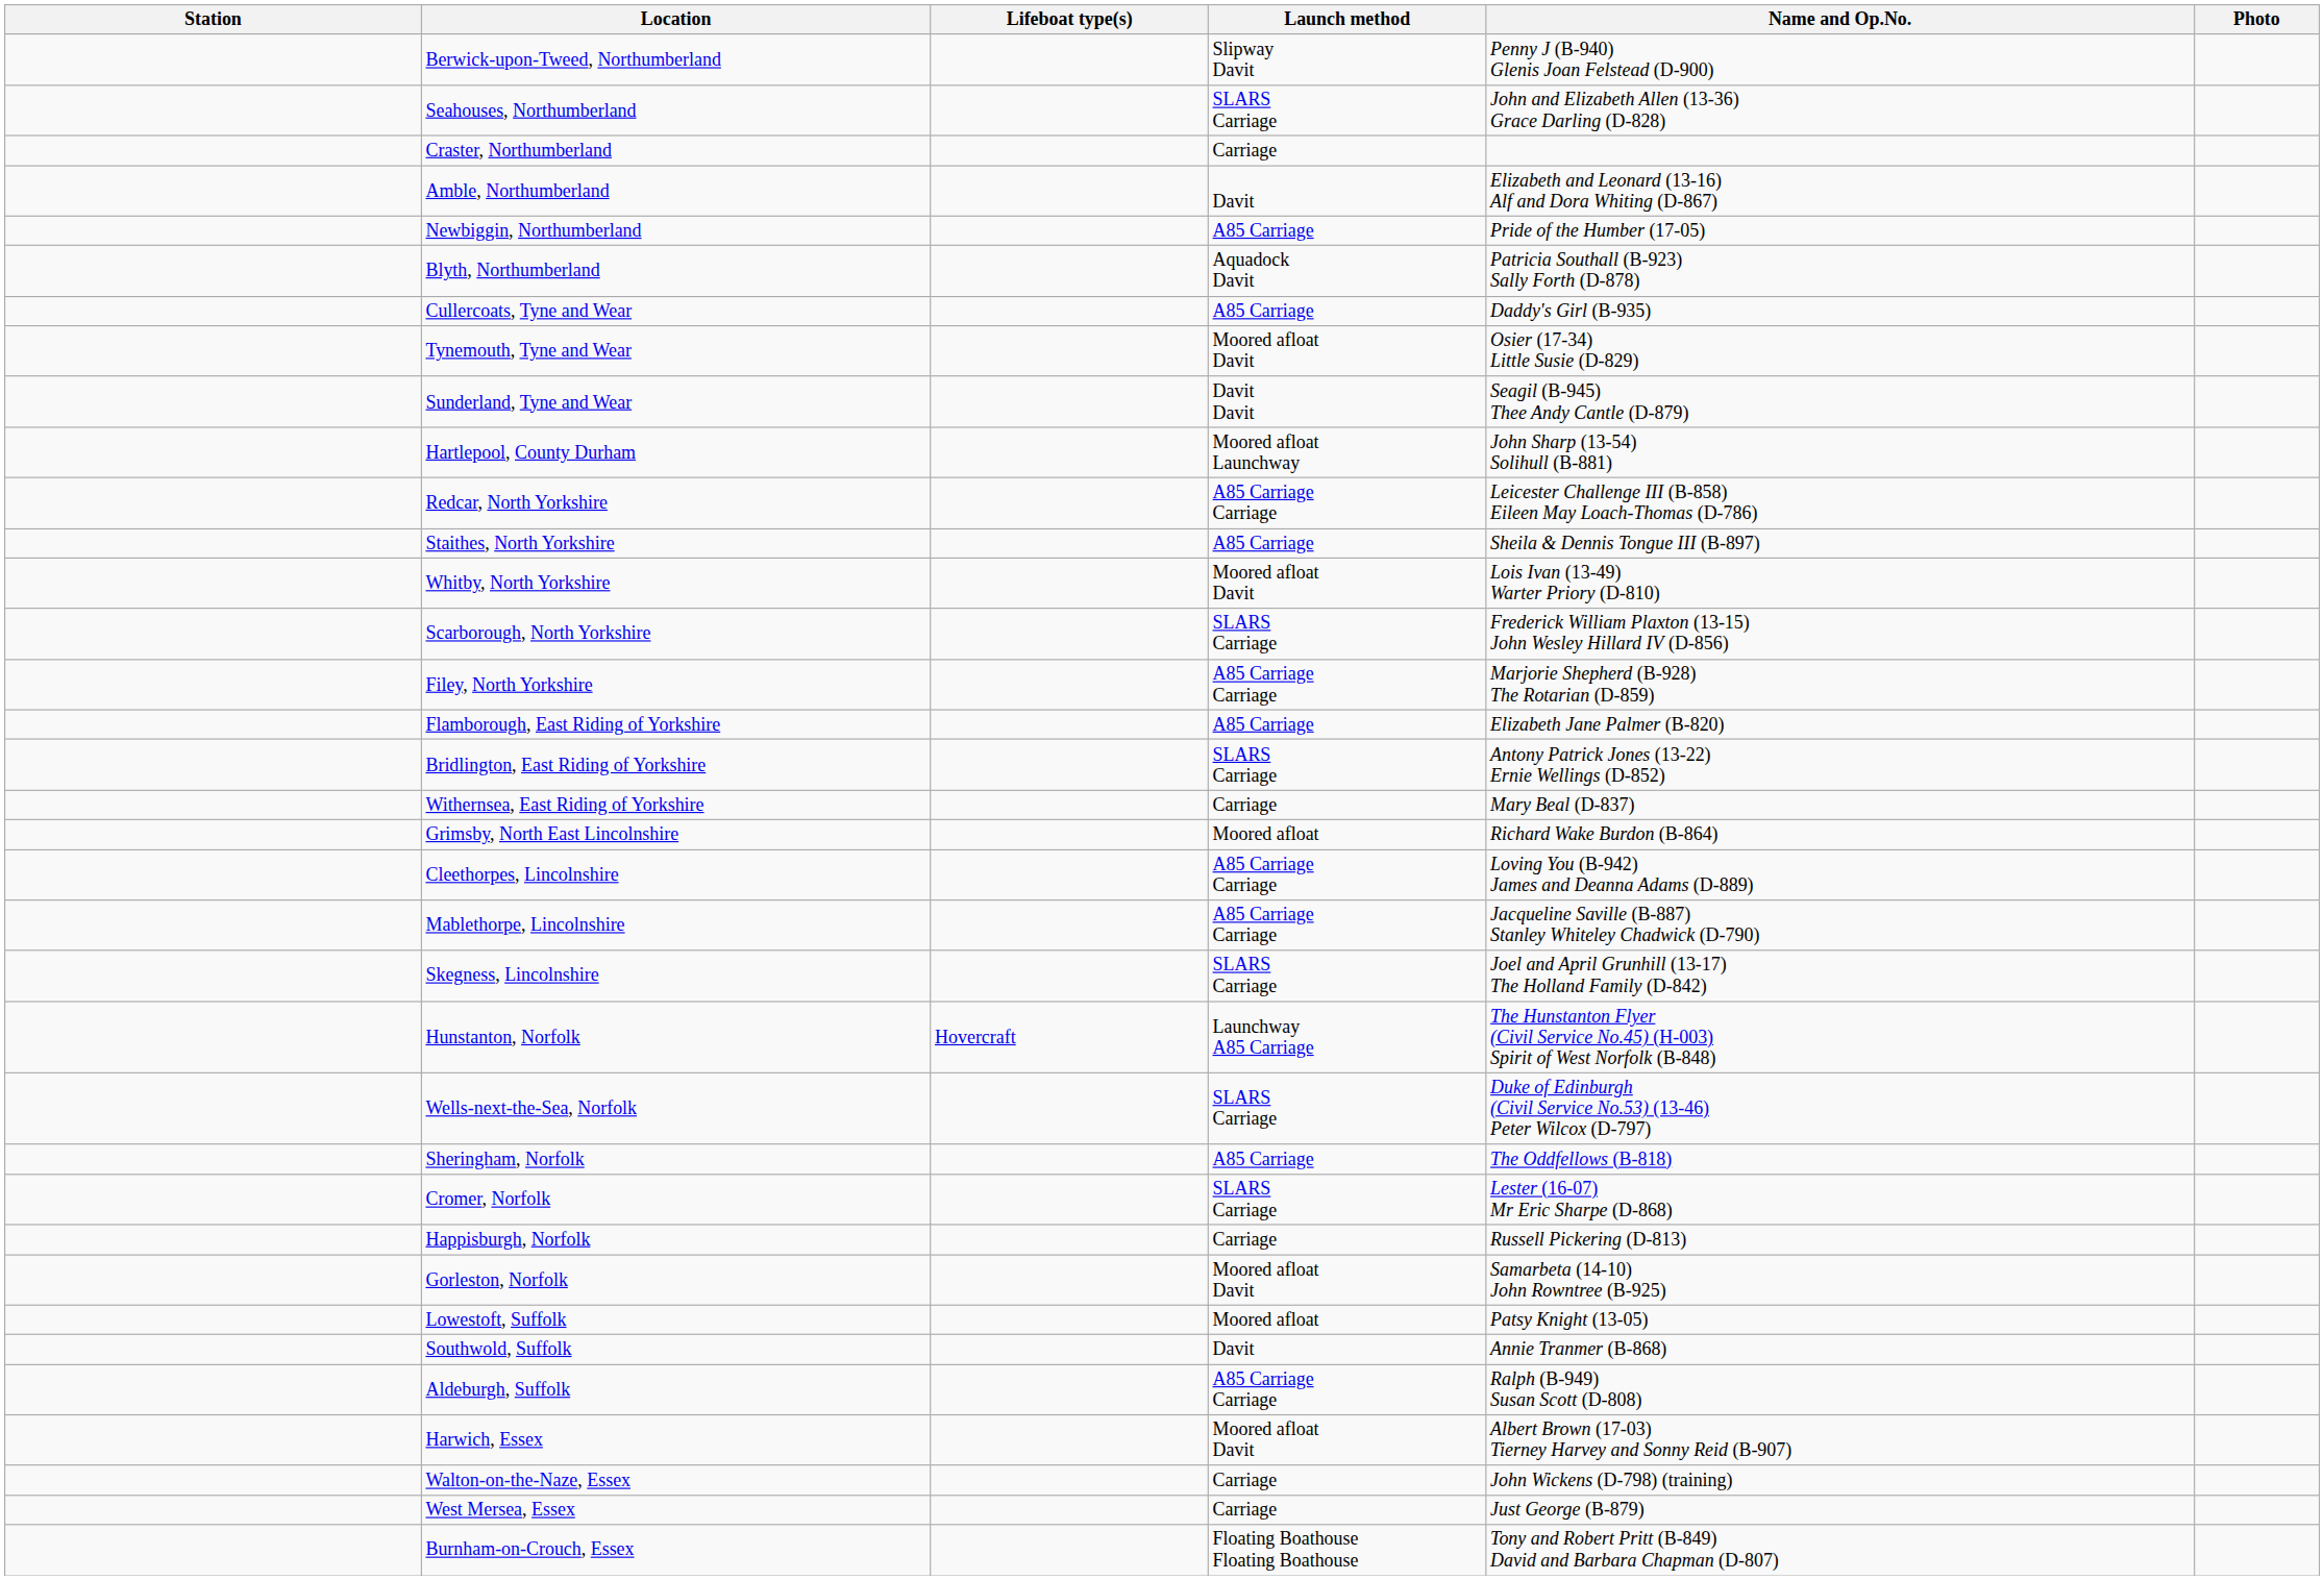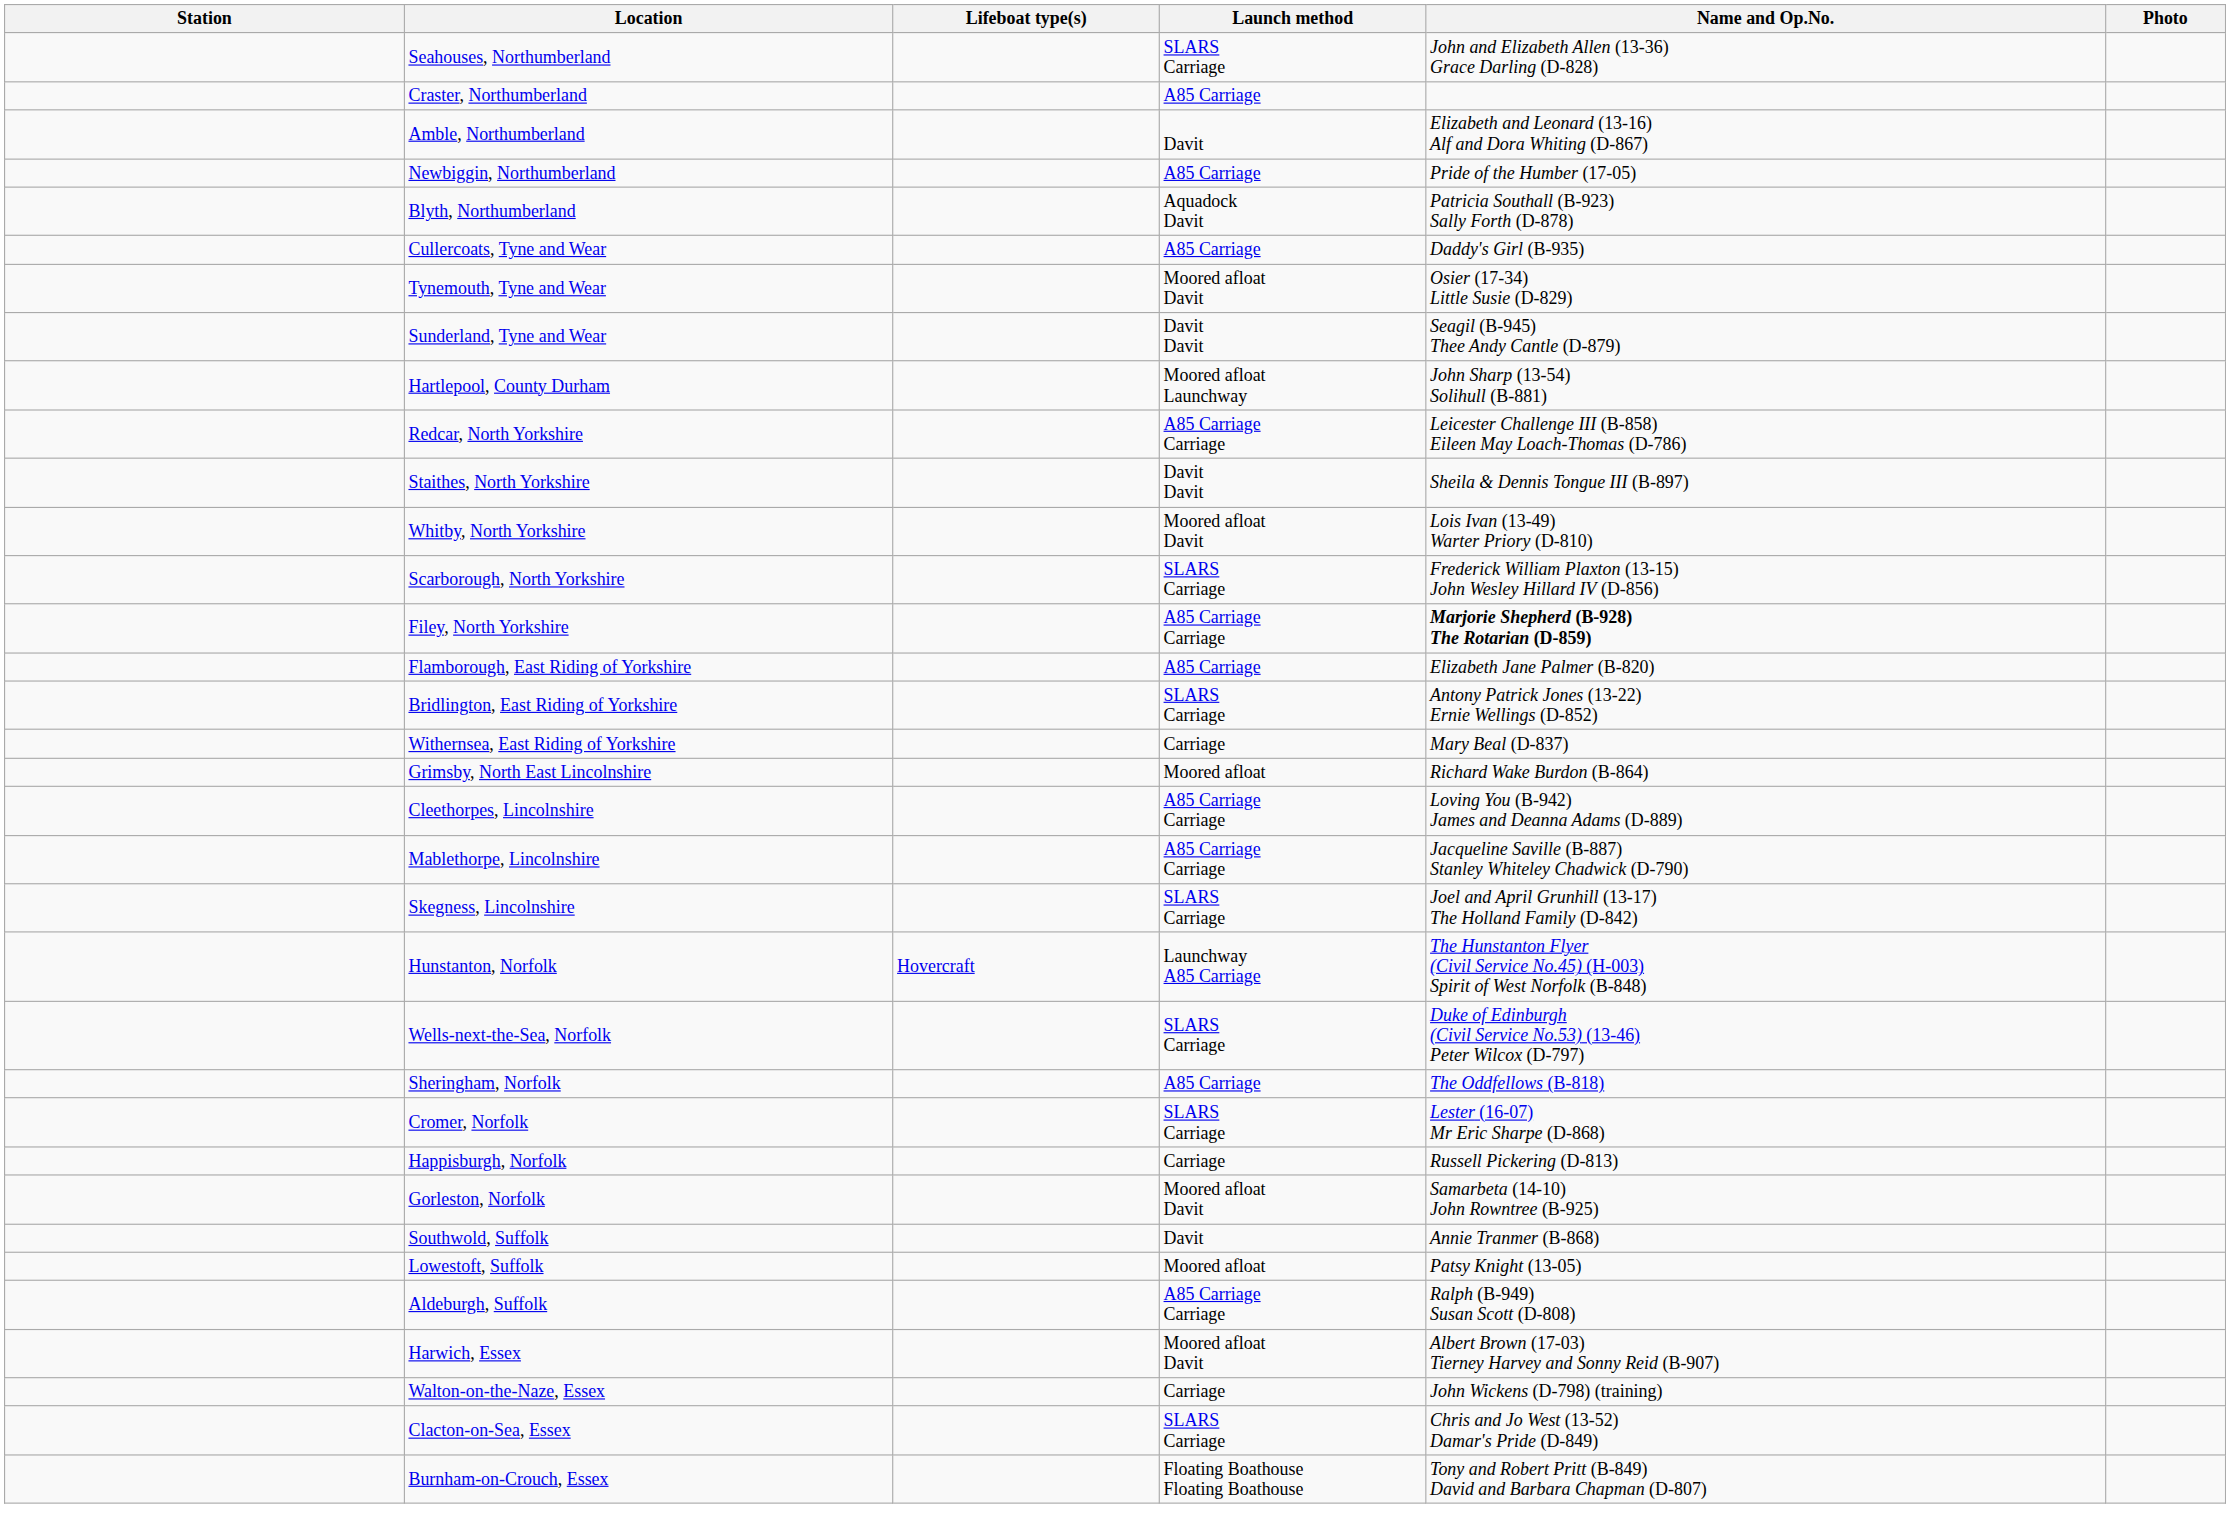 <table class="wikitable sortable" style="width:100%;">
 <tr>
 <th width="18%">Station</th>
 <th width="22%">Location</th>
 <th width="12%">Lifeboat type(s)</th>
 <th width="12%">Launch method</th>
 <th>Name and Op.No.</th>
 <th width="100">Photo </th>
-</tr>
-<tr>
-<td></td>
-<td><a href='#'>Berwick-upon-Tweed</a>, <a href='#'>Northumberland</a></td>
-<td><br></td>
-<td>Slipway<br>Davit</td>
-<td><em>Penny J</em> (B-940)<br><em>Glenis Joan Felstead</em> (D-900)</td>
-<td></td>
 </tr>
 <tr>
 <td></td>
 <td><a href='#'>Seahouses</a>, <a href='#'>Northumberland</a></td>
 <td><br></td>
 <td><a href='#'>SLARS</a><br>Carriage</td>
 <td><em>John and Elizabeth Allen</em> (13-36)<br><em>Grace Darling</em> (D-828)</td>
 <td></td>
 </tr>
 <tr>
 <td></td>
 <td><a href='#'>Craster</a>, <a href='#'>Northumberland</a></td>
 <td></td>
-<td>Carriage</td>
+<td><a href='#'>A85 Carriage</a></td>
 <td></td>
 <td></td>
 </tr>
 <tr>
 <td></td>
 <td><a href='#'>Amble</a>, <a href='#'>Northumberland</a></td>
 <td><br></td>
 <td><br>Davit</td>
 <td><em>Elizabeth and Leonard</em> (13-16) <br> <em>Alf and Dora Whiting</em> (D-867)</td>
 <td></td>
 </tr>
 <tr>
 <td></td>
 <td><a href='#'>Newbiggin</a>, <a href='#'>Northumberland</a></td>
 <td></td>
 <td><a href='#'>A85 Carriage</a></td>
 <td><em>Pride of the Humber</em> (17-05)</td>
 <td></td>
 </tr>
 <tr>
 <td></td>
 <td><a href='#'>Blyth</a>, <a href='#'>Northumberland</a></td>
 <td><br></td>
 <td>Aquadock<br>Davit</td>
 <td><em>Patricia Southall</em> (B-923)<br><em>Sally Forth</em> (D-878)</td>
 <td></td>
 </tr>
 <tr>
 <td></td>
 <td><a href='#'>Cullercoats</a>, <a href='#'>Tyne and Wear</a></td>
 <td></td>
 <td><a href='#'>A85 Carriage</a></td>
 <td><em>Daddy's Girl</em> (B-935)</td>
 <td></td>
 </tr>
 <tr>
 <td></td>
 <td><a href='#'>Tynemouth</a>, <a href='#'>Tyne and Wear</a></td>
 <td><br></td>
 <td>Moored afloat<br>Davit</td>
 <td><em>Osier</em> (17-34)<br><em>Little Susie</em> (D-829)</td>
 <td></td>
 </tr>
 <tr>
 <td></td>
 <td><a href='#'>Sunderland</a>, <a href='#'>Tyne and Wear</a></td>
 <td><br></td>
 <td>Davit<br>Davit</td>
 <td><em>Seagil</em> (B-945)<br><em>Thee Andy Cantle</em> (D-879)</td>
 <td></td>
 </tr>
 <tr>
 <td></td>
 <td><a href='#'>Hartlepool</a>, <a href='#'>County Durham</a></td>
 <td><br></td>
 <td>Moored afloat<br>Launchway</td>
 <td><em>John Sharp</em> (13-54)<br><em>Solihull</em> (B-881)</td>
 <td></td>
 </tr>
 <tr>
 <td></td>
 <td><a href='#'>Redcar</a>, <a href='#'>North Yorkshire</a></td>
 <td><br></td>
 <td><a href='#'>A85 Carriage</a><br>Carriage</td>
 <td><em>Leicester Challenge III</em> (B-858)<br><em>Eileen May Loach-Thomas</em> (D-786)</td>
 <td></td>
 </tr>
 <tr>
 <td></td>
 <td><a href='#'>Staithes</a>, <a href='#'>North Yorkshire</a></td>
 <td></td>
-<td><a href='#'>A85 Carriage</a></td>
+<td>Davit<br>Davit</td>
 <td><em>Sheila & Dennis Tongue III</em> (B-897)</td>
 <td></td>
 </tr>
 <tr>
 <td></td>
 <td><a href='#'>Whitby</a>, <a href='#'>North Yorkshire</a></td>
 <td><br></td>
 <td>Moored afloat<br>Davit</td>
 <td><em>Lois Ivan</em> (13-49)<br><em>Warter Priory</em> (D-810)</td>
 <td></td>
 </tr>
 <tr>
 <td></td>
 <td><a href='#'>Scarborough</a>, <a href='#'>North Yorkshire</a></td>
 <td><br></td>
 <td><a href='#'>SLARS</a><br>Carriage</td>
 <td><em>Frederick William Plaxton</em> (13-15)<br><em>John Wesley Hillard IV</em> (D-856)</td>
 <td></td>
 </tr>
 <tr>
 <td></td>
 <td><a href='#'>Filey</a>, <a href='#'>North Yorkshire</a></td>
 <td><br></td>
 <td><a href='#'>A85 Carriage</a><br>Carriage</td>
-<td><em>Marjorie Shepherd</em> (B-928)<br><em>The Rotarian</em> (D-859)</td>
+<td><strong><em>Marjorie Shepherd</em> (B-928)<br><em>The Rotarian</em> (D-859)</strong></td>
 <td></td>
 </tr>
 <tr>
 <td></td>
 <td><a href='#'>Flamborough</a>, <a href='#'>East Riding of Yorkshire</a></td>
 <td></td>
 <td><a href='#'>A85 Carriage</a></td>
 <td><em>Elizabeth Jane Palmer</em> (B-820)</td>
 <td></td>
 </tr>
 <tr>
 <td></td>
 <td><a href='#'>Bridlington</a>, <a href='#'>East Riding of Yorkshire</a></td>
 <td><br></td>
 <td><a href='#'>SLARS</a><br>Carriage</td>
 <td><em>Antony Patrick Jones</em> (13-22)<br><em>Ernie Wellings</em> (D-852)</td>
 <td></td>
 </tr>
 <tr>
 <td></td>
 <td><a href='#'>Withernsea</a>, <a href='#'>East Riding of Yorkshire</a></td>
 <td></td>
 <td>Carriage</td>
 <td><em>Mary Beal</em> (D-837)</td>
 <td></td>
 </tr>
 <tr>
 <td></td>
 <td><a href='#'>Grimsby</a>, <a href='#'>North East Lincolnshire</a></td>
 <td></td>
 <td>Moored afloat</td>
 <td><em>Richard Wake Burdon</em> (B-864)</td>
 <td></td>
 </tr>
 <tr>
 <td></td>
 <td><a href='#'>Cleethorpes</a>, <a href='#'>Lincolnshire</a></td>
 <td><br></td>
 <td><a href='#'>A85 Carriage</a><br>Carriage</td>
 <td><em>Loving You</em> (B-942)<br><em>James and Deanna Adams</em> (D-889)</td>
 <td></td>
 </tr>
 <tr>
 <td></td>
 <td><a href='#'>Mablethorpe</a>, <a href='#'>Lincolnshire</a></td>
 <td><br></td>
 <td><a href='#'>A85 Carriage</a><br>Carriage</td>
 <td><em>Jacqueline Saville</em> (B-887)<br><em>Stanley Whiteley Chadwick</em> (D-790)</td>
 <td></td>
 </tr>
 <tr>
 <td></td>
 <td><a href='#'>Skegness</a>, <a href='#'>Lincolnshire</a></td>
 <td><br></td>
 <td><a href='#'>SLARS</a><br>Carriage</td>
 <td><em>Joel and April Grunhill</em> (13-17)<br><em>The Holland Family</em> (D-842)</td>
 <td></td>
 </tr>
 <tr>
 <td></td>
 <td><a href='#'>Hunstanton</a>, <a href='#'>Norfolk</a></td>
 <td><a href='#'>Hovercraft</a><br></td>
 <td>Launchway<br><a href='#'>A85 Carriage</a></td>
 <td><a href='#'><em>The Hunstanton Flyer<br>(Civil Service No.45)</em> (H-003)</a><br><em>Spirit of West Norfolk</em> (B-848)</td>
 <td></td>
 </tr>
 <tr>
 <td></td>
 <td><a href='#'>Wells-next-the-Sea</a>, <a href='#'>Norfolk</a></td>
 <td><br></td>
 <td><a href='#'>SLARS</a><br>Carriage</td>
 <td><a href='#'><em>Duke of Edinburgh<br>(Civil Service No.53)</em> (13-46)</a><br><em>Peter Wilcox</em> (D-797)</td>
 <td></td>
 </tr>
 <tr>
 <td></td>
 <td><a href='#'>Sheringham</a>, <a href='#'>Norfolk</a></td>
 <td></td>
 <td><a href='#'>A85 Carriage</a></td>
 <td><a href='#'><em>The Oddfellows</em> (B-818)</a></td>
 <td></td>
 </tr>
 <tr>
 <td></td>
 <td><a href='#'>Cromer</a>, <a href='#'>Norfolk</a></td>
 <td><br></td>
 <td><a href='#'>SLARS</a><br>Carriage</td>
 <td><a href='#'><em>Lester</em> (16-07)</a><br><em>Mr Eric Sharpe</em> (D-868)</td>
 <td></td>
 </tr>
 <tr>
 <td></td>
 <td><a href='#'>Happisburgh</a>, <a href='#'>Norfolk</a></td>
 <td></td>
 <td>Carriage</td>
 <td><em>Russell Pickering</em> (D-813)</td>
 <td></td>
 </tr>
 <tr>
 <td></td>
 <td><a href='#'>Gorleston</a>, <a href='#'>Norfolk</a></td>
 <td><br></td>
 <td>Moored afloat<br>Davit</td>
 <td><em>Samarbeta</em> (14-10)<br><em>John Rowntree</em> (B-925)</td>
 <td></td>
 </tr>
 <tr>
 <td></td>
+<td><a href='#'>Southwold</a>, <a href='#'>Suffolk</a></td>
+<td></td>
+<td>Davit</td>
+<td><em>Annie Tranmer</em> (B-868)</td>
+<td></td>
+</tr>
+<tr>
+<td></td>
 <td><a href='#'>Lowestoft</a>, <a href='#'>Suffolk</a></td>
 <td></td>
 <td>Moored afloat</td>
 <td><em>Patsy Knight</em> (13-05)</td>
-<td></td>
-</tr>
-<tr>
-<td></td>
-<td><a href='#'>Southwold</a>, <a href='#'>Suffolk</a></td>
-<td></td>
-<td>Davit</td>
-<td><em>Annie Tranmer</em> (B-868)</td>
 <td></td>
 </tr>
 <tr>
 <td></td>
 <td><a href='#'>Aldeburgh</a>, <a href='#'>Suffolk</a></td>
 <td><br></td>
 <td><a href='#'>A85 Carriage</a><br>Carriage</td>
 <td><em>Ralph</em> (B-949)<br><em>Susan Scott</em> (D-808)</td>
 <td></td>
 </tr>
 <tr>
 <td></td>
 <td><a href='#'>Harwich</a>, <a href='#'>Essex</a></td>
 <td><br></td>
 <td>Moored afloat<br>Davit</td>
 <td><em>Albert Brown</em> (17-03)<br><em>Tierney Harvey and Sonny Reid</em> (B-907)</td>
 <td></td>
 </tr>
 <tr>
 <td></td>
 <td><a href='#'>Walton-on-the-Naze</a>, <a href='#'>Essex</a></td>
 <td></td>
 <td>Carriage</td>
 <td><em>John Wickens</em> (D-798) (training)</td>
 <td></td>
 </tr>
 <tr>
 <td></td>
-<td><a href='#'>West Mersea</a>, <a href='#'>Essex</a></td>
-<td></td>
-<td>Carriage</td>
-<td><em>Just George</em> (B-879)</td>
+<td><a href='#'>Clacton-on-Sea</a>, <a href='#'>Essex</a></td>
+<td><br></td>
+<td><a href='#'>SLARS</a><br>Carriage</td>
+<td><em>Chris and Jo West</em> (13-52)<br><em>Damar's Pride</em> (D-849)</td>
 <td></td>
 </tr>
 <tr>
 <td></td>
 <td><a href='#'>Burnham-on-Crouch</a>, <a href='#'>Essex</a></td>
 <td><br></td>
 <td>Floating Boathouse<br>Floating Boathouse</td>
 <td><em>Tony and Robert Pritt</em> (B-849)<br><em>David and Barbara Chapman</em> (D-807)</td>
 <td></td>
 </tr>
 </table>
